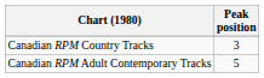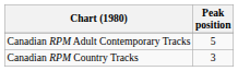 <table class="wikitable sortable">
 <tr>
 <th align="left">Chart (1980)</th>
 <th align="center">Peak<br>position</th>
 </tr>
 <tr>
 </tr>
 <tr>
 </tr>
 <tr>
+<td align="left">Canadian <em>RPM</em> Adult Contemporary Tracks</td>
+<td align="center">5</td>
+</tr>
+<tr>
 <td align="left">Canadian <em>RPM</em> Country Tracks</td>
 <td align="center">3</td>
 </tr>
-<tr>
-<td align="left">Canadian <em>RPM</em> Adult Contemporary Tracks</td>
-<td align="center">5</td>
-</tr>
 </table>
